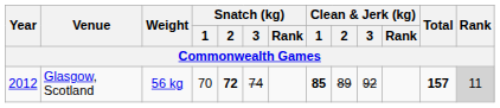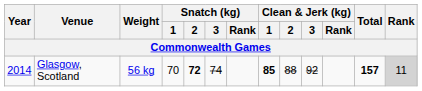 <table class = "wikitable" style="text-align:center;">
 <tr>
 <th rowspan=2 width=40>Year</th>
 <th rowspan=2 width=250>Venue</th>
 <th rowspan=2 width=60>Weight</th>
 <th colspan=4>Snatch (kg)</th>
 <th colspan=4>Clean & Jerk (kg)</th>
 <th rowspan=2 width=40>Total</th>
 <th rowspan=2 width=40>Rank</th>
 </tr>
 <tr>
 <th width=40>1</th>
 <th width=40>2</th>
 <th width=40>3</th>
 <th width=40>Rank</th>
 <th width=40>1</th>
 <th width=40>2</th>
 <th width=40>3</th>
 <th width=40>Rank</th>
 </tr>
 <tr>
 <th colspan=13><a href='#'>Commonwealth Games</a></th>
 </tr>
 <tr>
-<td><a href='#'>2012</a></td>
+<td><a href='#'>2014</a></td>
 <td align=left> <a href='#'>Glasgow</a>, Scotland</td>
 <td><a href='#'>56 kg</a></td>
 <td>70</td>
 <td><strong>72</strong></td>
 <td><s>74</s></td>
 <td></td>
 <td><strong>85</strong></td>
-<td><s>89</s></td>
+<td><s>88</s></td>
 <td><s>92</s></td>
 <td></td>
 <td><strong>157</strong></td>
 <td style="background: lightgrey;">11</td>
 </tr>
 </table>
